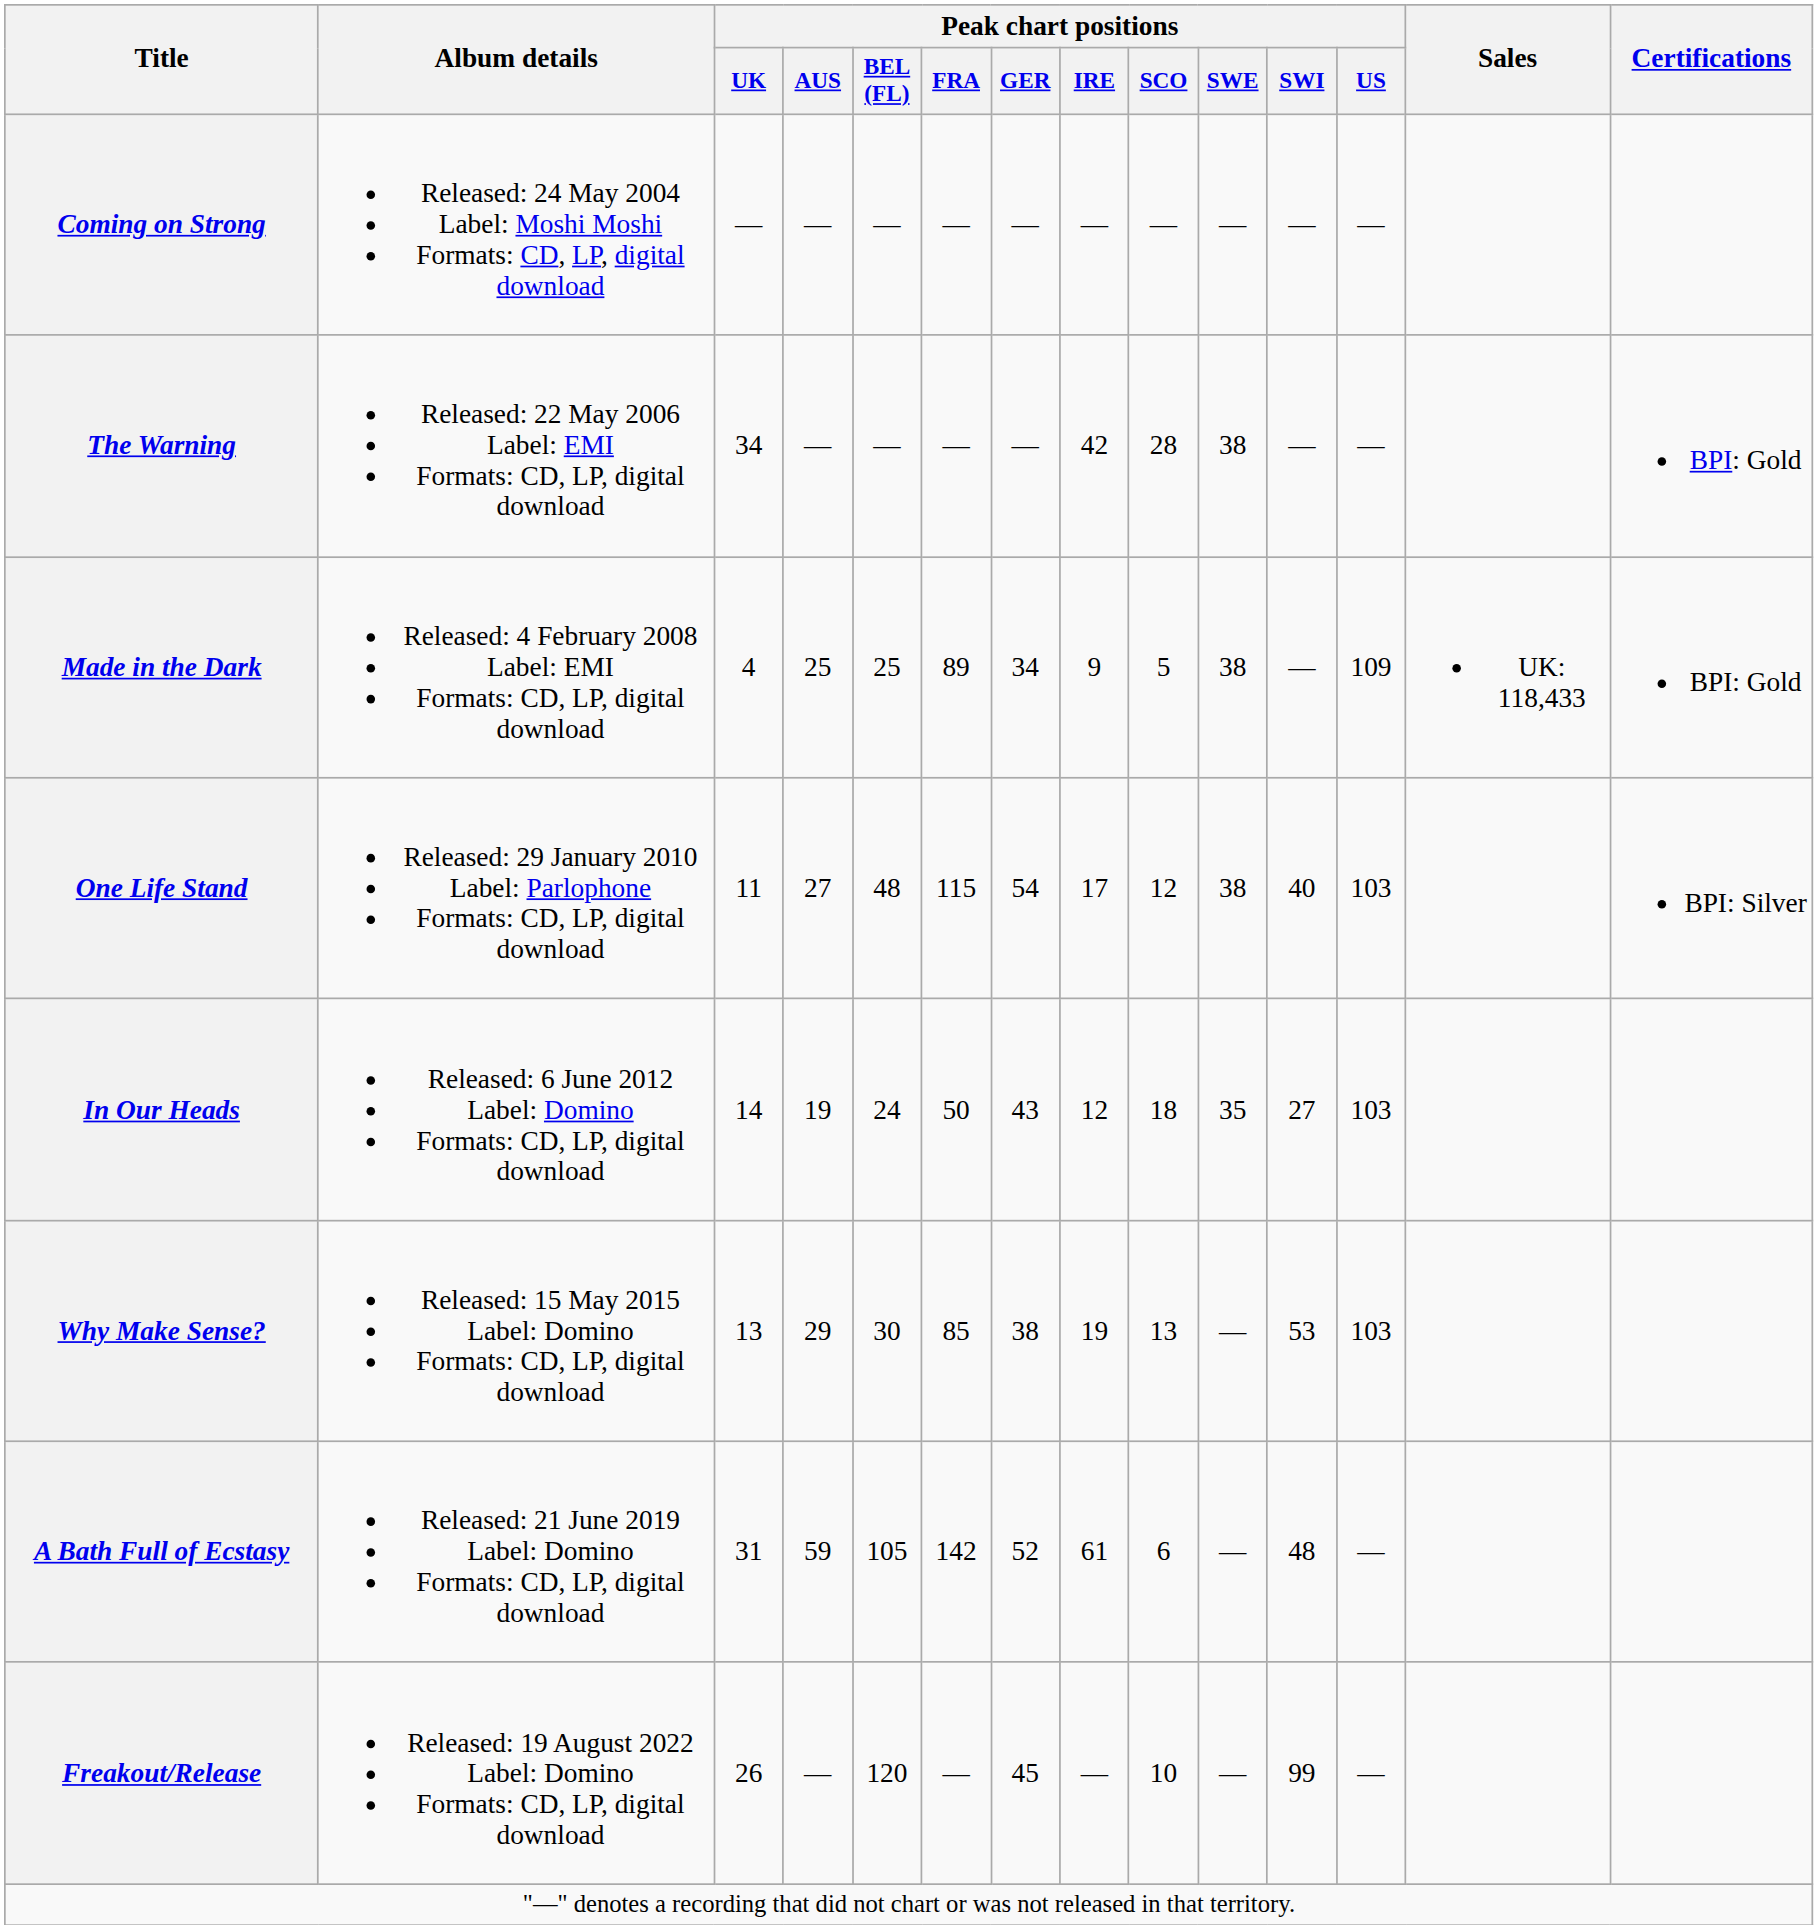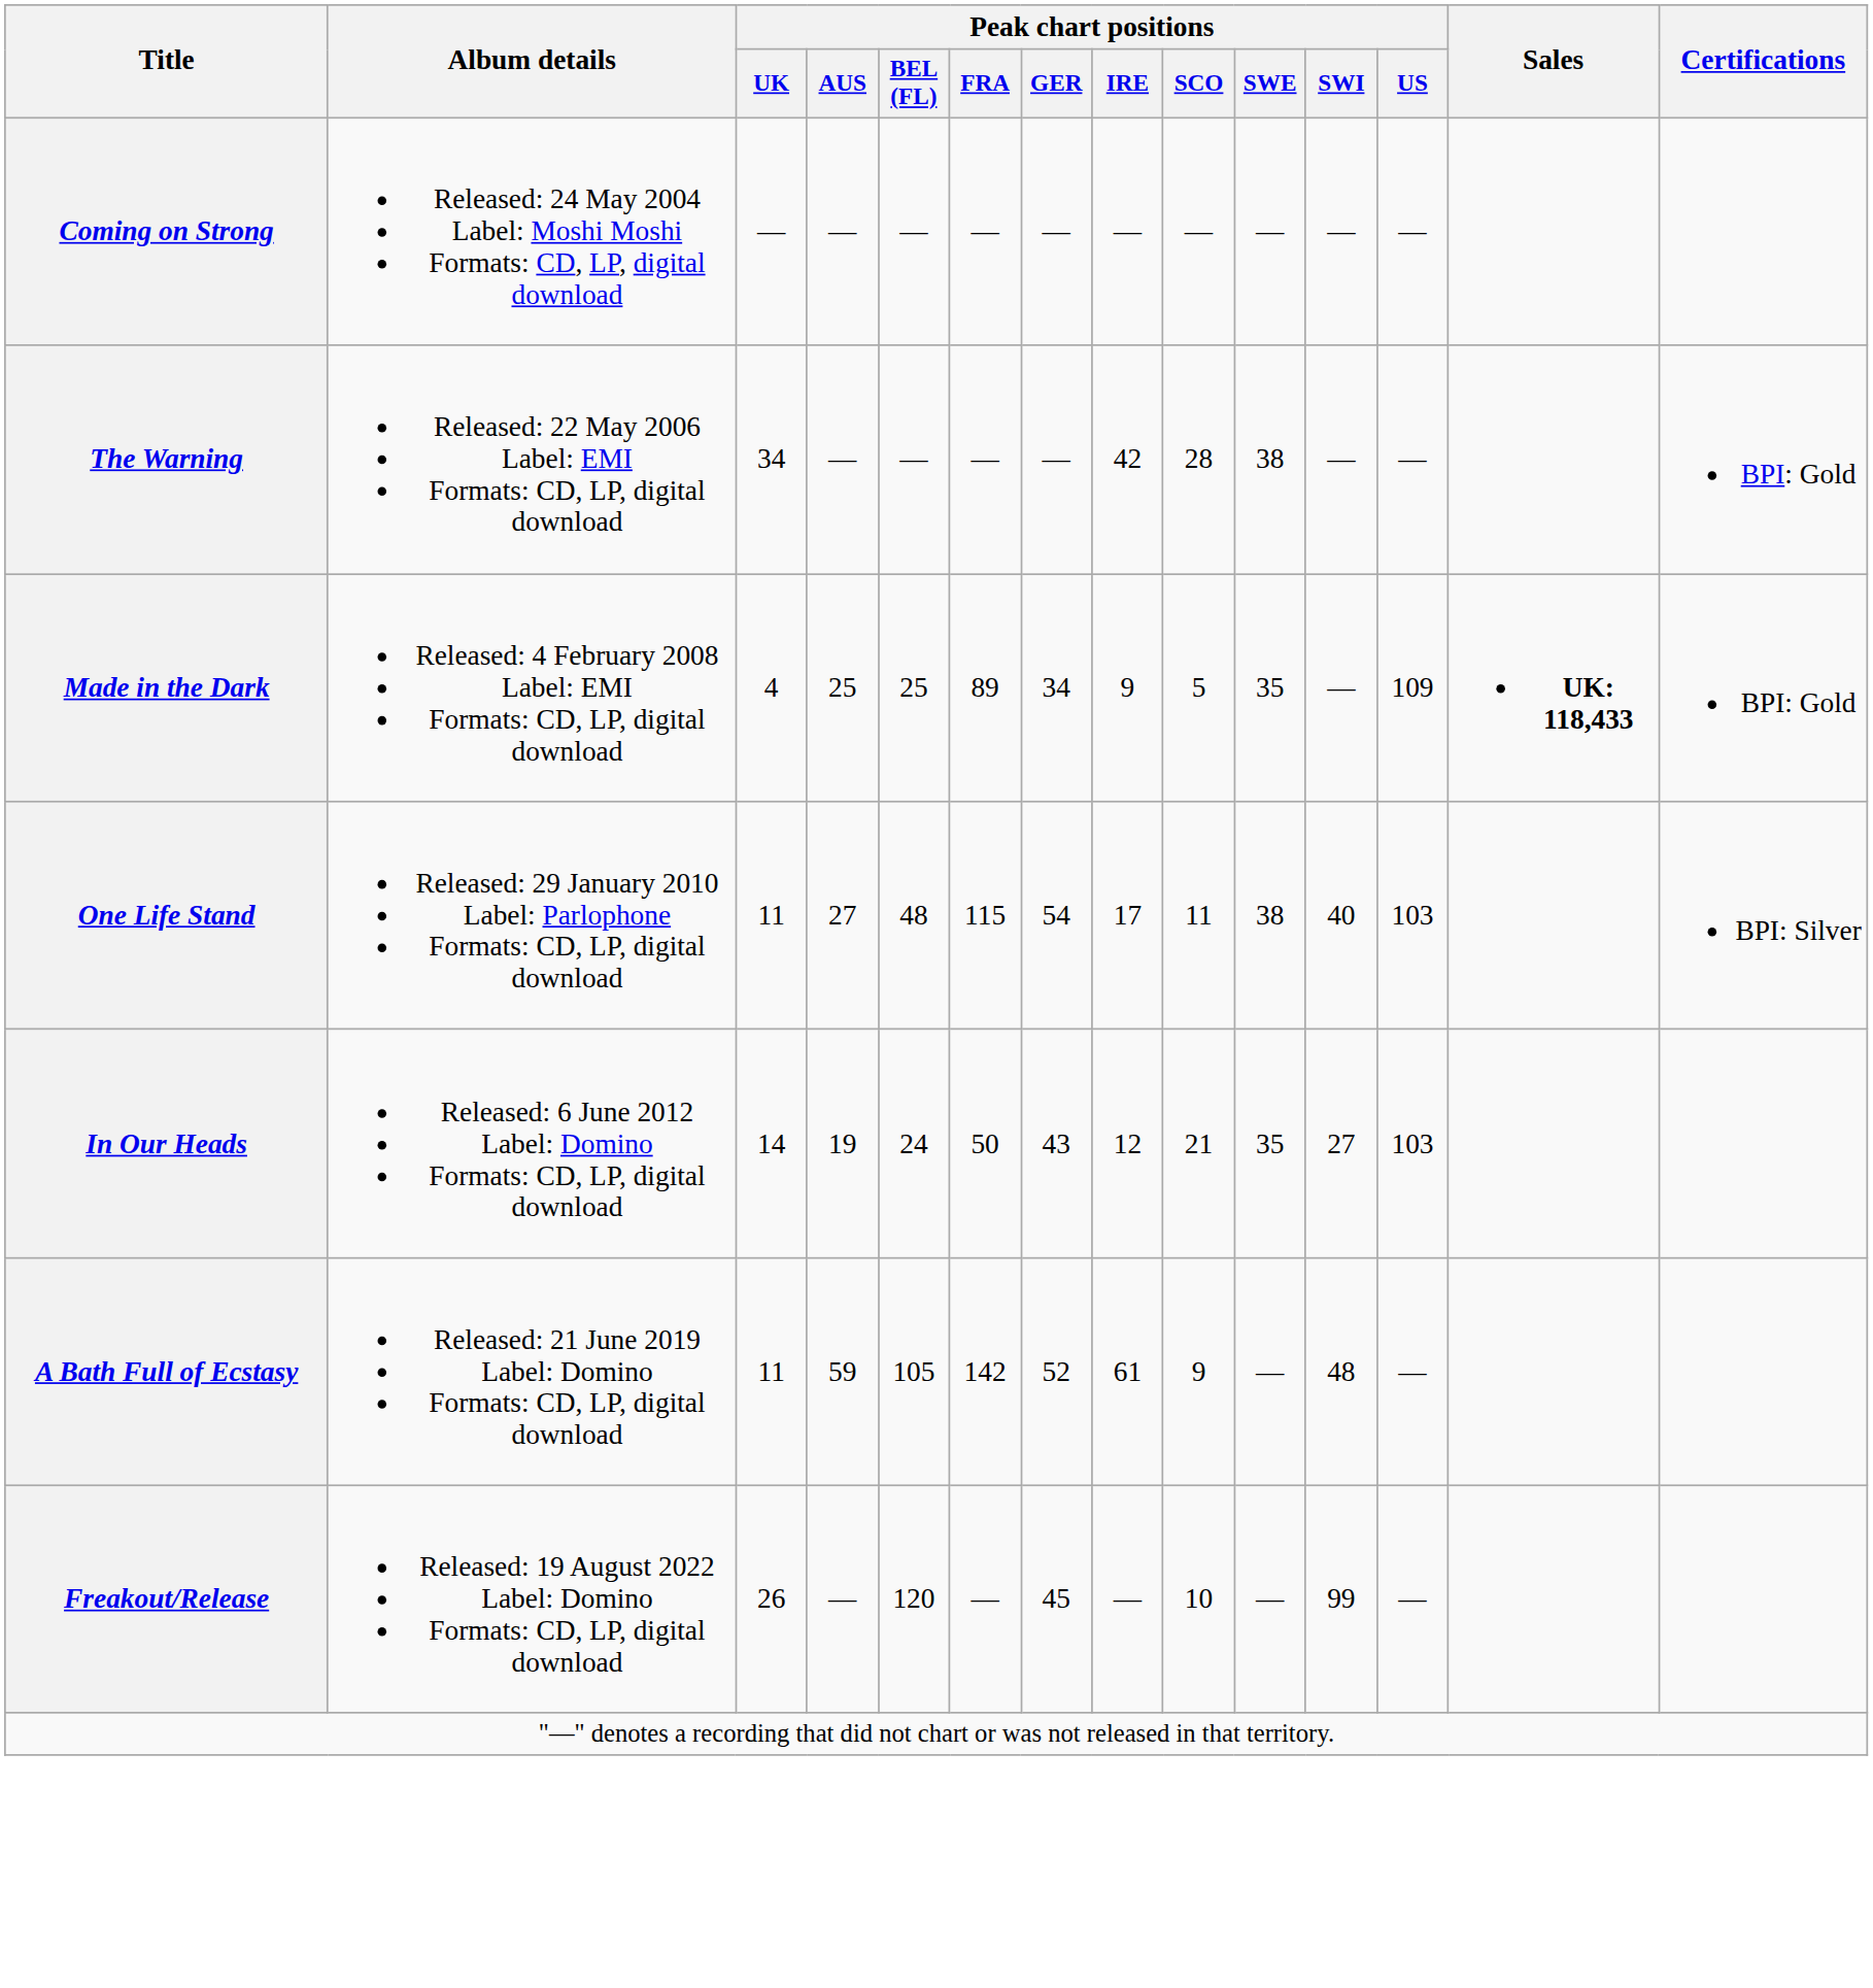 <table class="wikitable plainrowheaders" style="text-align:center;">
 <tr>
 <th scope="col" rowspan="2" style="width:11em;">Title</th>
 <th scope="col" rowspan="2" style="width:14em;">Album details</th>
 <th scope="col" colspan="10">Peak chart positions</th>
 <th scope="col" rowspan="2" style="width:7em;">Sales</th>
 <th scope="col" rowspan="2"><a href='#'>Certifications</a></th>
 </tr>
 <tr>
 <th scope="col" style="width:2.5em;font-size:85%;"><a href='#'>UK</a><br></th>
 <th scope="col" style="width:2.5em;font-size:85%;"><a href='#'>AUS</a><br></th>
 <th scope="col" style="width:2.5em;font-size:85%;"><a href='#'>BEL<br>(FL)</a><br></th>
 <th scope="col" style="width:2.5em;font-size:85%;"><a href='#'>FRA</a><br></th>
 <th scope="col" style="width:2.5em;font-size:85%;"><a href='#'>GER</a><br></th>
 <th scope="col" style="width:2.5em;font-size:85%;"><a href='#'>IRE</a><br></th>
 <th scope="col" style="width:2.5em;font-size:85%;"><a href='#'>SCO</a><br></th>
 <th scope="col" style="width:2.5em;font-size:85%;"><a href='#'>SWE</a><br></th>
 <th scope="col" style="width:2.5em;font-size:85%;"><a href='#'>SWI</a><br></th>
 <th scope="col" style="width:2.5em;font-size:85%;"><a href='#'>US</a><br></th>
 </tr>
 <tr>
 <th scope="row"><em><a href='#'>Coming on Strong</a></em></th>
 <td><br><ul><li>Released: 24 May 2004</li><li>Label: <a href='#'>Moshi Moshi</a></li><li>Formats: <a href='#'>CD</a>, <a href='#'>LP</a>, <a href='#'>digital download</a></li></ul></td>
 <td>—</td>
 <td>—</td>
 <td>—</td>
 <td>—</td>
 <td>—</td>
 <td>—</td>
 <td>—</td>
 <td>—</td>
 <td>—</td>
 <td>—</td>
 <td></td>
 <td></td>
 </tr>
 <tr>
 <th scope="row"><em><a href='#'>The Warning</a></em></th>
 <td><br><ul><li>Released: 22 May 2006</li><li>Label: <a href='#'>EMI</a></li><li>Formats: CD, LP, digital download</li></ul></td>
 <td>34</td>
 <td>—</td>
 <td>—</td>
 <td>—</td>
 <td>—</td>
 <td>42</td>
 <td>28</td>
 <td>38</td>
 <td>—</td>
 <td>—</td>
 <td></td>
 <td><br><ul><li><a href='#'>BPI</a>: Gold</li></ul></td>
 </tr>
 <tr>
 <th scope="row"><em><a href='#'>Made in the Dark</a></em></th>
 <td><br><ul><li>Released: 4 February 2008</li><li>Label: EMI</li><li>Formats: CD, LP, digital download</li></ul></td>
 <td>4</td>
 <td>25</td>
 <td>25</td>
 <td>89</td>
 <td>34</td>
 <td>9</td>
 <td>5</td>
-<td>38</td>
+<td>35</td>
 <td>—</td>
 <td>109</td>
-<td><br><ul><li>UK: 118,433</li></ul></td>
+<td><strong><br><ul><li>UK: 118,433</li></ul></strong></td>
 <td><br><ul><li>BPI: Gold</li></ul></td>
 </tr>
 <tr>
 <th scope="row"><em><a href='#'>One Life Stand</a></em></th>
 <td><br><ul><li>Released: 29 January 2010</li><li>Label: <a href='#'>Parlophone</a></li><li>Formats: CD, LP, digital download</li></ul></td>
 <td>11</td>
 <td>27</td>
 <td>48</td>
 <td>115</td>
 <td>54</td>
 <td>17</td>
-<td>12</td>
+<td>11</td>
 <td>38</td>
 <td>40</td>
 <td>103</td>
 <td></td>
 <td><br><ul><li>BPI: Silver</li></ul></td>
 </tr>
 <tr>
 <th scope="row"><em><a href='#'>In Our Heads</a></em></th>
 <td><br><ul><li>Released: 6 June 2012</li><li>Label: <a href='#'>Domino</a></li><li>Formats: CD, LP, digital download</li></ul></td>
 <td>14</td>
 <td>19</td>
 <td>24</td>
 <td>50</td>
 <td>43</td>
 <td>12</td>
-<td>18</td>
+<td>21</td>
 <td>35</td>
 <td>27</td>
 <td>103</td>
 <td></td>
 <td></td>
 </tr>
 <tr>
-<th scope="row"><em><a href='#'>Why Make Sense?</a></em></th>
-<td><br><ul><li>Released: 15 May 2015</li><li>Label: Domino</li><li>Formats: CD, LP, digital download</li></ul></td>
-<td>13</td>
-<td>29</td>
-<td>30</td>
-<td>85</td>
-<td>38</td>
-<td>19</td>
-<td>13</td>
-<td>—</td>
-<td>53</td>
-<td>103</td>
-<td></td>
-<td></td>
-</tr>
-<tr>
 <th scope="row"><em><a href='#'>A Bath Full of Ecstasy</a></em></th>
 <td><br><ul><li>Released: 21 June 2019</li><li>Label: Domino</li><li>Formats: CD, LP, digital download</li></ul></td>
-<td>31</td>
+<td>11</td>
 <td>59</td>
 <td>105</td>
 <td>142</td>
 <td>52</td>
 <td>61</td>
-<td>6</td>
+<td>9</td>
 <td>—</td>
 <td>48</td>
 <td>—</td>
 <td></td>
 <td></td>
 </tr>
 <tr>
 <th scope="row"><em><a href='#'>Freakout/Release</a></em></th>
 <td><br><ul><li>Released: 19 August 2022</li><li>Label: Domino</li><li>Formats: CD, LP, digital download</li></ul></td>
 <td>26</td>
 <td>—</td>
 <td>120</td>
 <td>—</td>
 <td>45</td>
 <td>—</td>
 <td>10</td>
 <td>—</td>
 <td>99</td>
 <td>—</td>
 <td></td>
 <td></td>
 </tr>
 <tr>
 <td colspan="14" style="font-size:90%">"—" denotes a recording that did not chart or was not released in that territory.</td>
 </tr>
 </table>
